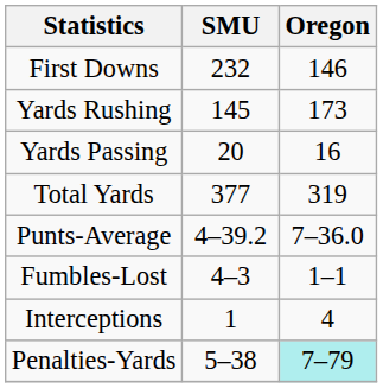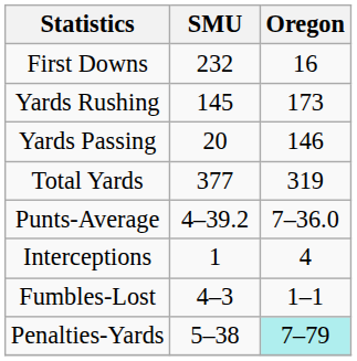 <table class=wikitable style="text-align:center">
 <tr>
 <th>Statistics</th>
 <th>  SMU  </th>
 <th>Oregon</th>
 </tr>
 <tr>
 <td>First Downs</td>
 <td>232</td>
-<td>146</td>
+<td>16</td>
 </tr>
 <tr>
 <td>Yards Rushing</td>
 <td>145</td>
 <td>173</td>
 </tr>
 <tr>
 <td>Yards Passing</td>
 <td>20</td>
-<td>16</td>
+<td>146</td>
 </tr>
 <tr>
 <td>Total Yards</td>
 <td>377</td>
 <td>319</td>
 </tr>
 <tr>
 <td>Punts-Average</td>
 <td>4–39.2</td>
 <td>7–36.0</td>
 </tr>
 <tr>
+<td>Interceptions</td>
+<td>1</td>
+<td>4</td>
+</tr>
+<tr>
 <td>Fumbles-Lost</td>
 <td>4–3</td>
 <td>1–1</td>
-</tr>
-<tr>
-<td>Interceptions</td>
-<td>1</td>
-<td>4</td>
 </tr>
 <tr>
 <td>Penalties-Yards</td>
 <td>5–38</td>
 <td style="background: paleturquoise;">7–79</td>
 </tr>
 <tr>
 </tr>
 </table>
